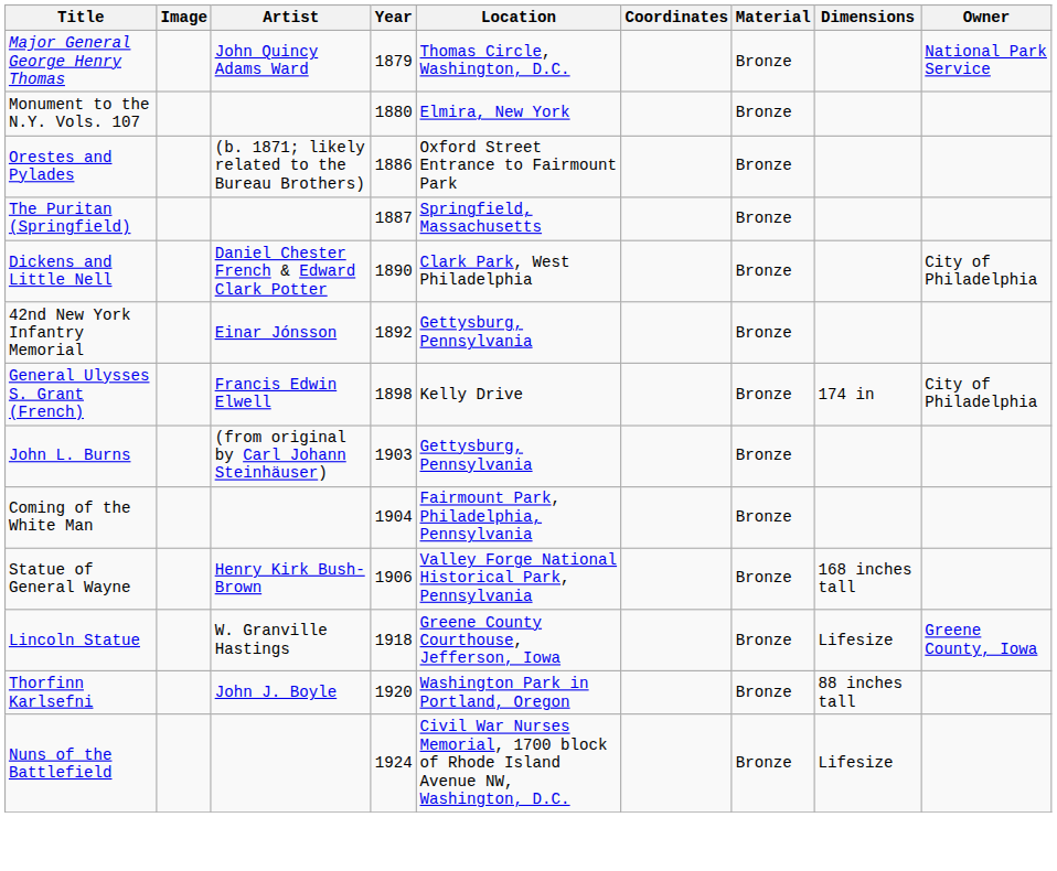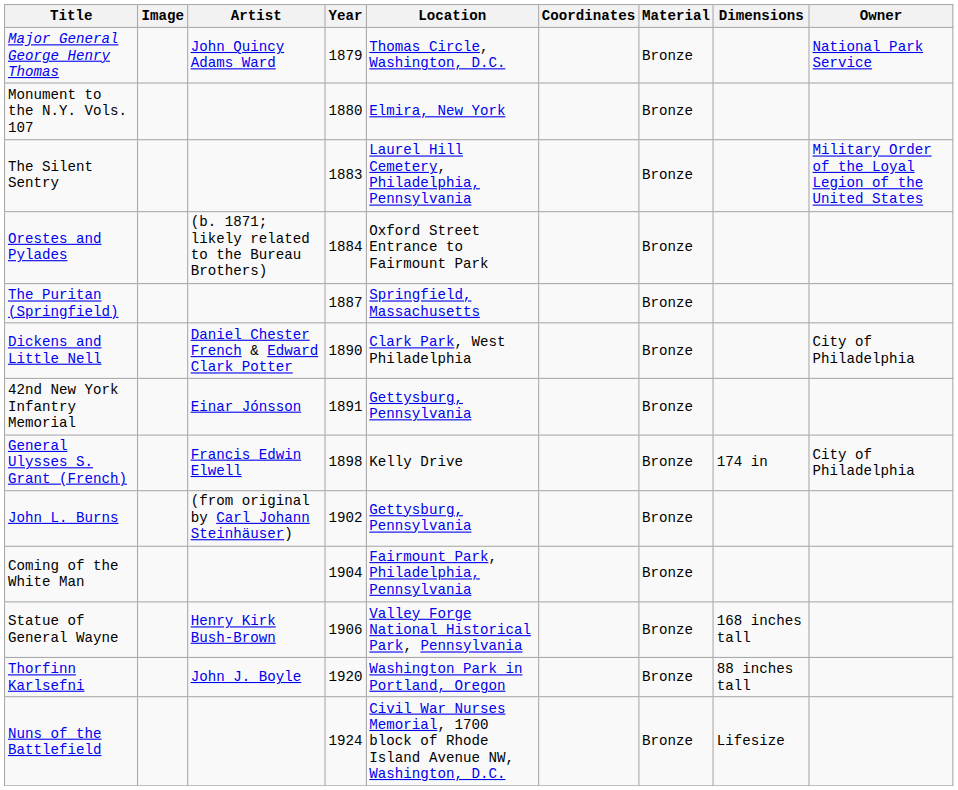 <table class="wikitable sortable">
 <tr>
 <th>Title</th>
 <th>Image</th>
 <th>Artist</th>
 <th>Year</th>
 <th>Location</th>
 <th>Coordinates</th>
 <th>Material</th>
 <th>Dimensions</th>
 <th>Owner</th>
 </tr>
 <tr>
 <td><em><a href='#'>Major General George Henry Thomas</a></em></td>
 <td></td>
 <td><a href='#'>John Quincy Adams Ward</a></td>
 <td>1879</td>
 <td><a href='#'>Thomas Circle</a>, <a href='#'>Washington, D.C.</a></td>
 <td></td>
 <td>Bronze</td>
 <td></td>
 <td><a href='#'>National Park Service</a></td>
 </tr>
 <tr>
 <td>Monument to the N.Y. Vols. 107</td>
 <td></td>
 <td></td>
 <td>1880</td>
 <td><a href='#'>Elmira, New York</a></td>
 <td></td>
 <td>Bronze</td>
 <td></td>
 <td></td>
 </tr>
 <tr>
+<td>The Silent Sentry</td>
+<td></td>
+<td></td>
+<td>1883</td>
+<td><a href='#'>Laurel Hill Cemetery</a>, <a href='#'>Philadelphia, Pennsylvania</a></td>
+<td></td>
+<td>Bronze</td>
+<td></td>
+<td><a href='#'>Military Order of the Loyal Legion of the United States</a></td>
+</tr>
+<tr>
 <td><a href='#'>Orestes and Pylades</a></td>
 <td></td>
 <td> (b. 1871; likely related to the Bureau Brothers)</td>
-<td>1886</td>
+<td>1884</td>
 <td>Oxford Street Entrance to Fairmount Park</td>
 <td></td>
 <td>Bronze</td>
 <td></td>
 <td></td>
 </tr>
 <tr>
 <td><a href='#'>The Puritan (Springfield)</a></td>
 <td></td>
 <td></td>
 <td>1887</td>
 <td><a href='#'>Springfield, Massachusetts</a></td>
 <td></td>
 <td>Bronze</td>
 <td></td>
 <td></td>
 </tr>
 <tr>
 <td><a href='#'>Dickens and Little Nell</a></td>
 <td></td>
 <td><a href='#'>Daniel Chester French</a> & <a href='#'>Edward Clark Potter</a></td>
 <td>1890</td>
 <td><a href='#'>Clark Park</a>, West Philadelphia</td>
 <td></td>
 <td>Bronze</td>
 <td></td>
 <td>City of Philadelphia</td>
 </tr>
 <tr>
 <td>42nd New York Infantry Memorial</td>
 <td></td>
 <td><a href='#'>Einar Jónsson</a></td>
-<td>1892</td>
+<td>1891</td>
 <td><a href='#'>Gettysburg, Pennsylvania</a></td>
 <td></td>
 <td>Bronze</td>
 <td></td>
 <td></td>
 </tr>
 <tr>
 <td><a href='#'>General Ulysses S. Grant (French)</a></td>
 <td></td>
 <td><a href='#'>Francis Edwin Elwell</a></td>
 <td>1898</td>
 <td>Kelly Drive</td>
 <td></td>
 <td>Bronze</td>
 <td>174 in</td>
 <td>City of Philadelphia</td>
 </tr>
 <tr>
 <td><a href='#'>John L. Burns</a></td>
 <td></td>
 <td> (from original by <a href='#'>Carl Johann Steinhäuser</a>)</td>
-<td>1903</td>
+<td>1902</td>
 <td><a href='#'>Gettysburg, Pennsylvania</a></td>
 <td><small></small></td>
 <td>Bronze</td>
 <td></td>
 <td></td>
 </tr>
 <tr>
 <td>Coming of the White Man</td>
 <td></td>
 <td></td>
 <td>1904</td>
 <td><a href='#'>Fairmount Park</a>, <a href='#'>Philadelphia, Pennsylvania</a></td>
 <td></td>
 <td>Bronze</td>
 <td></td>
 <td></td>
 </tr>
 <tr>
 <td>Statue of General Wayne</td>
 <td></td>
 <td><a href='#'>Henry Kirk Bush-Brown</a></td>
 <td>1906</td>
 <td><a href='#'>Valley Forge National Historical Park</a>, <a href='#'>Pennsylvania</a></td>
 <td></td>
 <td>Bronze</td>
 <td>168 inches tall</td>
 <td></td>
 </tr>
 <tr>
-<td><a href='#'>Lincoln Statue</a></td>
-<td></td>
-<td>W. Granville Hastings</td>
-<td>1918</td>
-<td><a href='#'>Greene County Courthouse</a>, <a href='#'>Jefferson, Iowa</a></td>
-<td></td>
-<td>Bronze</td>
-<td>Lifesize</td>
-<td><a href='#'>Greene County, Iowa</a></td>
-</tr>
-<tr>
 <td><a href='#'>Thorfinn Karlsefni</a></td>
 <td></td>
 <td><a href='#'>John J. Boyle</a></td>
 <td>1920</td>
 <td><a href='#'>Washington Park in Portland, Oregon</a></td>
 <td></td>
 <td>Bronze</td>
 <td>88 inches tall</td>
 <td></td>
 </tr>
 <tr>
 <td><a href='#'>Nuns of the Battlefield</a></td>
 <td></td>
 <td></td>
 <td>1924</td>
 <td><a href='#'>Civil War Nurses Memorial</a>, 1700 block of Rhode Island Avenue NW, <a href='#'>Washington, D.C.</a></td>
 <td></td>
 <td>Bronze</td>
 <td>Lifesize</td>
 <td></td>
 </tr>
 <tr>
 </tr>
 </table>
